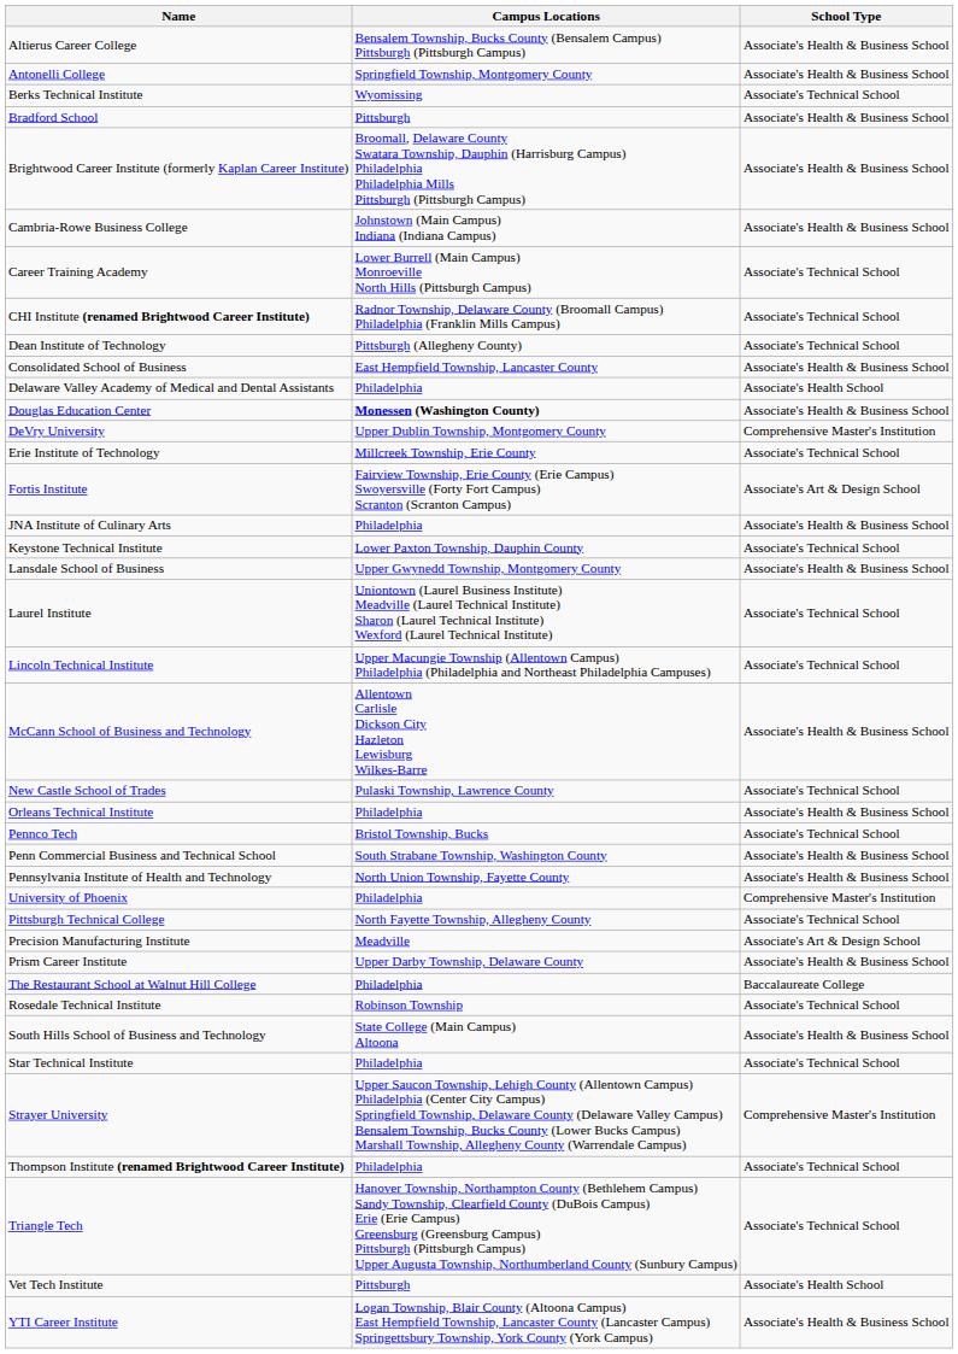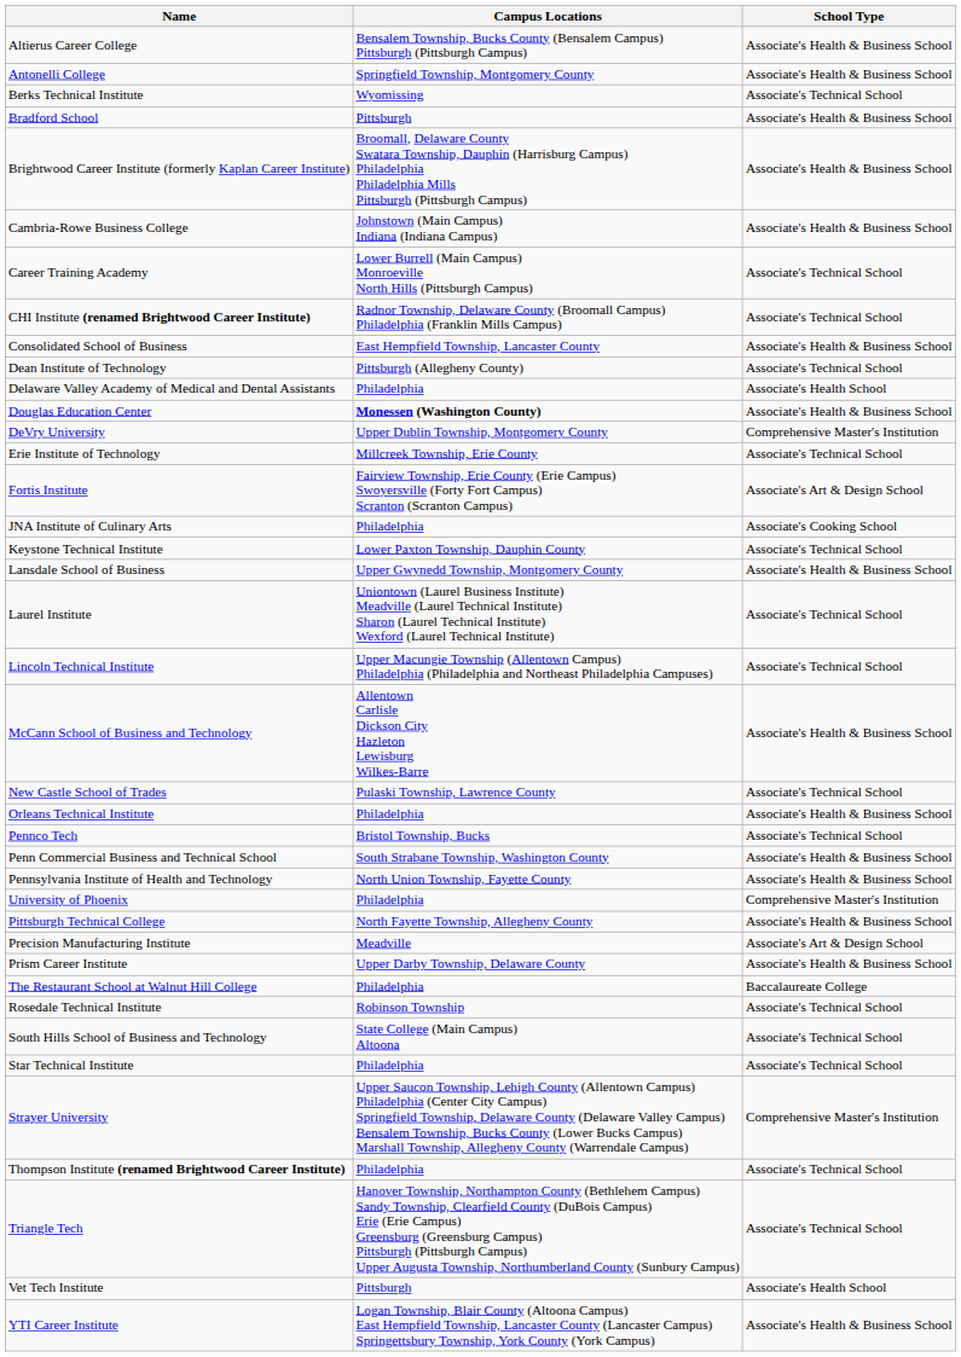 <table class=wikitable>
 <tr>
 <th>Name</th>
 <th>Campus Locations</th>
 <th>School Type</th>
 </tr>
 <tr>
 <td>Altierus Career College</td>
 <td><a href='#'>Bensalem Township, Bucks County</a> (Bensalem Campus)<br><a href='#'>Pittsburgh</a> (Pittsburgh Campus)</td>
 <td>Associate's Health & Business School</td>
 </tr>
 <tr>
 <td><a href='#'>Antonelli College</a></td>
 <td><a href='#'>Springfield Township, Montgomery County</a></td>
 <td>Associate's Health & Business School</td>
 </tr>
 <tr>
 <td>Berks Technical Institute</td>
 <td><a href='#'>Wyomissing</a></td>
 <td>Associate's Technical School</td>
 </tr>
 <tr>
 <td><a href='#'>Bradford School</a></td>
 <td><a href='#'>Pittsburgh</a></td>
 <td>Associate's Health & Business School</td>
 </tr>
 <tr>
 <td>Brightwood Career Institute (formerly <a href='#'>Kaplan Career Institute</a>)</td>
 <td><a href='#'>Broomall</a>, <a href='#'>Delaware County</a><br><a href='#'>Swatara Township, Dauphin</a> (Harrisburg Campus)<br><a href='#'>Philadelphia</a><br><a href='#'>Philadelphia Mills</a><br><a href='#'>Pittsburgh</a> (Pittsburgh Campus)</td>
 <td>Associate's Health & Business School</td>
 </tr>
 <tr>
 <td>Cambria-Rowe Business College</td>
 <td><a href='#'>Johnstown</a> (Main Campus)<br><a href='#'>Indiana</a> (Indiana Campus)</td>
 <td>Associate's Health & Business School</td>
 </tr>
 <tr>
 <td>Career Training Academy</td>
 <td><a href='#'>Lower Burrell</a> (Main Campus)<br><a href='#'>Monroeville</a><br><a href='#'>North Hills</a> (Pittsburgh Campus)</td>
 <td>Associate's Technical School</td>
 </tr>
 <tr>
 <td>CHI Institute <strong>(renamed Brightwood Career Institute)</strong></td>
 <td><a href='#'>Radnor Township, Delaware County</a> (Broomall Campus)<br><a href='#'>Philadelphia</a> (Franklin Mills Campus)</td>
 <td>Associate's Technical School</td>
 </tr>
 <tr>
+<td>Consolidated School of Business</td>
+<td><a href='#'>East Hempfield Township, Lancaster County</a></td>
+<td>Associate's Health & Business School</td>
+</tr>
+<tr>
 <td>Dean Institute of Technology</td>
 <td><a href='#'>Pittsburgh</a> (Allegheny County)</td>
 <td>Associate's Technical School</td>
-</tr>
-<tr>
-<td>Consolidated School of Business</td>
-<td><a href='#'>East Hempfield Township, Lancaster County</a></td>
-<td>Associate's Health & Business School</td>
 </tr>
 <tr>
 <td>Delaware Valley Academy of Medical and Dental Assistants</td>
 <td><a href='#'>Philadelphia</a></td>
 <td>Associate's Health School</td>
 </tr>
 <tr>
 <td><a href='#'>Douglas Education Center</a></td>
 <td><strong><a href='#'>Monessen</a> (Washington County)</strong></td>
 <td>Associate's Health & Business School</td>
 </tr>
 <tr>
 <td><a href='#'>DeVry University</a></td>
 <td><a href='#'>Upper Dublin Township, Montgomery County</a></td>
 <td>Comprehensive Master's Institution</td>
 </tr>
 <tr>
 <td>Erie Institute of Technology</td>
 <td><a href='#'>Millcreek Township, Erie County</a></td>
 <td>Associate's Technical School</td>
 </tr>
 <tr>
 <td><a href='#'>Fortis Institute</a></td>
 <td><a href='#'>Fairview Township, Erie County</a> (Erie Campus)<br><a href='#'>Swoyersville</a> (Forty Fort Campus)<br><a href='#'>Scranton</a> (Scranton Campus)</td>
 <td>Associate's Art & Design School</td>
 </tr>
 <tr>
 <td>JNA Institute of Culinary Arts</td>
 <td><a href='#'>Philadelphia</a></td>
-<td>Associate's Health & Business School</td>
+<td>Associate's Cooking School</td>
 </tr>
 <tr>
 <td>Keystone Technical Institute</td>
 <td><a href='#'>Lower Paxton Township, Dauphin County</a></td>
 <td>Associate's Technical School</td>
 </tr>
 <tr>
 <td>Lansdale School of Business</td>
 <td><a href='#'>Upper Gwynedd Township, Montgomery County</a></td>
 <td>Associate's Health & Business School</td>
 </tr>
 <tr>
 <td>Laurel Institute</td>
 <td><a href='#'>Uniontown</a> (Laurel Business Institute)<br><a href='#'>Meadville</a> (Laurel Technical Institute)<br><a href='#'>Sharon</a> (Laurel Technical Institute)<br><a href='#'>Wexford</a> (Laurel Technical Institute)</td>
 <td>Associate's Technical School</td>
 </tr>
 <tr>
 <td><a href='#'>Lincoln Technical Institute</a></td>
 <td><a href='#'>Upper Macungie Township</a> (<a href='#'>Allentown</a> Campus)<br><a href='#'>Philadelphia</a> (Philadelphia and Northeast Philadelphia Campuses)</td>
 <td>Associate's Technical School</td>
 </tr>
 <tr>
 <td><a href='#'>McCann School of Business and Technology</a></td>
 <td><a href='#'>Allentown</a><br><a href='#'>Carlisle</a><br><a href='#'>Dickson City</a><br><a href='#'>Hazleton</a><br><a href='#'>Lewisburg</a><br><a href='#'>Wilkes-Barre</a></td>
 <td>Associate's Health & Business School</td>
 </tr>
 <tr>
 <td><a href='#'>New Castle School of Trades</a></td>
 <td><a href='#'>Pulaski Township, Lawrence County</a></td>
 <td>Associate's Technical School</td>
 </tr>
 <tr>
 <td><a href='#'>Orleans Technical Institute</a></td>
 <td><a href='#'>Philadelphia</a></td>
 <td>Associate's Health & Business School</td>
 </tr>
 <tr>
 <td><a href='#'>Pennco Tech</a></td>
 <td><a href='#'>Bristol Township, Bucks</a></td>
 <td>Associate's Technical School</td>
 </tr>
 <tr>
 <td>Penn Commercial Business and Technical School</td>
 <td><a href='#'>South Strabane Township, Washington County</a></td>
 <td>Associate's Health & Business School</td>
 </tr>
 <tr>
 <td>Pennsylvania Institute of Health and Technology</td>
 <td><a href='#'>North Union Township, Fayette County</a></td>
 <td>Associate's Health & Business School</td>
 </tr>
 <tr>
 <td><a href='#'>University of Phoenix</a></td>
 <td><a href='#'>Philadelphia</a></td>
 <td>Comprehensive Master's Institution</td>
 </tr>
 <tr>
 <td><a href='#'>Pittsburgh Technical College</a></td>
 <td><a href='#'>North Fayette Township, Allegheny County</a></td>
-<td>Associate's Technical School</td>
+<td>Associate's Health & Business School</td>
 </tr>
 <tr>
 <td>Precision Manufacturing Institute</td>
 <td><a href='#'>Meadville</a></td>
 <td>Associate's Art & Design School</td>
 </tr>
 <tr>
 <td>Prism Career Institute</td>
 <td><a href='#'>Upper Darby Township, Delaware County</a></td>
 <td>Associate's Health & Business School</td>
 </tr>
 <tr>
 <td><a href='#'>The Restaurant School at Walnut Hill College</a></td>
 <td><a href='#'>Philadelphia</a></td>
 <td>Baccalaureate College</td>
 </tr>
 <tr>
 <td>Rosedale Technical Institute</td>
 <td><a href='#'>Robinson Township</a></td>
 <td>Associate's Technical School</td>
 </tr>
 <tr>
 <td>South Hills School of Business and Technology</td>
 <td><a href='#'>State College</a> (Main Campus)<br><a href='#'>Altoona</a></td>
-<td>Associate's Health & Business School</td>
+<td>Associate's Technical School</td>
 </tr>
 <tr>
 <td>Star Technical Institute</td>
 <td><a href='#'>Philadelphia</a></td>
 <td>Associate's Technical School</td>
 </tr>
 <tr>
 <td><a href='#'>Strayer University</a></td>
 <td><a href='#'>Upper Saucon Township, Lehigh County</a> (Allentown Campus)<br><a href='#'>Philadelphia</a> (Center City Campus)<br><a href='#'>Springfield Township, Delaware County</a> (Delaware Valley Campus)<br><a href='#'>Bensalem Township, Bucks County</a> (Lower Bucks Campus)<br><a href='#'>Marshall Township, Allegheny County</a> (Warrendale Campus)</td>
 <td>Comprehensive Master's Institution</td>
 </tr>
 <tr>
 <td>Thompson Institute <strong>(renamed Brightwood Career Institute)</strong></td>
 <td><a href='#'>Philadelphia</a></td>
 <td>Associate's Technical School</td>
 </tr>
 <tr>
 <td><a href='#'>Triangle Tech</a></td>
 <td><a href='#'>Hanover Township, Northampton County</a> (Bethlehem Campus)<br><a href='#'>Sandy Township, Clearfield County</a> (DuBois Campus)<br><a href='#'>Erie</a> (Erie Campus)<br><a href='#'>Greensburg</a> (Greensburg Campus)<br><a href='#'>Pittsburgh</a> (Pittsburgh Campus)<br><a href='#'>Upper Augusta Township, Northumberland County</a> (Sunbury Campus)</td>
 <td>Associate's Technical School</td>
 </tr>
 <tr>
 <td>Vet Tech Institute</td>
 <td><a href='#'>Pittsburgh</a></td>
 <td>Associate's Health School</td>
 </tr>
 <tr>
 <td><a href='#'>YTI Career Institute</a></td>
 <td><a href='#'>Logan Township, Blair County</a> (Altoona Campus)<br><a href='#'>East Hempfield Township, Lancaster County</a> (Lancaster Campus)<br><a href='#'>Springettsbury Township, York County</a> (York Campus)</td>
 <td>Associate's Health & Business School</td>
 </tr>
 </table>
